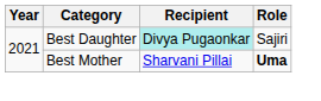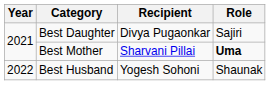 <table class="wikitable">
 <tr>
 <th>Year</th>
 <th>Category</th>
 <th>Recipient</th>
 <th>Role</th>
 </tr>
 <tr>
 <td rowspan="2">2021</td>
 <td>Best Daughter</td>
-<td style="background: paleturquoise;">Divya Pugaonkar</td>
+<td>Divya Pugaonkar</td>
 <td>Sajiri</td>
 </tr>
 <tr>
 <td>Best Mother</td>
 <td><a href='#'>Sharvani Pillai</a></td>
 <td><strong>Uma</strong></td>
 </tr>
+<tr>
+<td>2022</td>
+<td>Best Husband</td>
+<td>Yogesh Sohoni</td>
+<td>Shaunak</td>
+</tr>
 </table>
